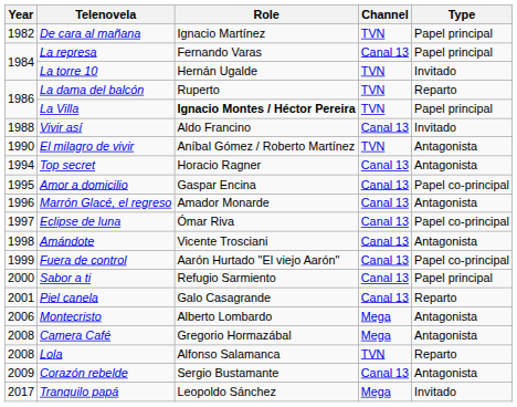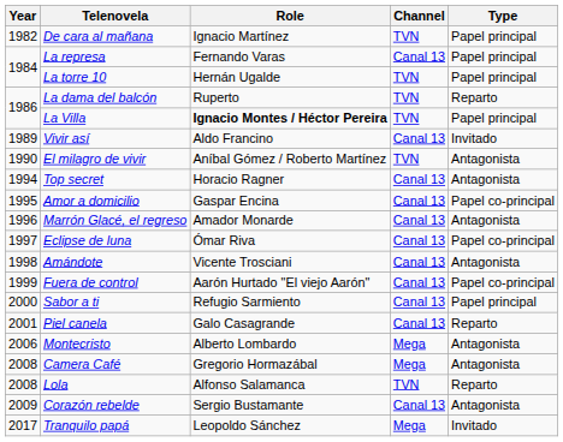 <table class="wikitable" style="font-size: 90%;">
 <tr>
 <th>Year</th>
 <th>Telenovela</th>
 <th>Role</th>
 <th>Channel</th>
 <th>Type</th>
 </tr>
 <tr>
 <td>1982</td>
 <td><em><a href='#'>De cara al mañana</a></em></td>
 <td>Ignacio Martínez</td>
 <td><a href='#'>TVN</a></td>
 <td>Papel principal</td>
 </tr>
 <tr>
 <td rowspan="2">1984</td>
 <td><em><a href='#'>La represa</a></em></td>
 <td>Fernando Varas</td>
 <td><a href='#'>Canal 13</a></td>
 <td>Papel principal</td>
 </tr>
 <tr>
 <td><em><a href='#'>La torre 10</a></em></td>
 <td>Hernán Ugalde</td>
 <td><a href='#'>TVN</a></td>
-<td>Invitado</td>
+<td>Papel principal</td>
 </tr>
 <tr>
 <td rowspan="2">1986</td>
 <td><em><a href='#'>La dama del balcón</a></em></td>
 <td>Ruperto</td>
 <td><a href='#'>TVN</a></td>
 <td>Reparto</td>
 </tr>
 <tr>
 <td><em><a href='#'>La Villa</a></em></td>
 <td><strong>Ignacio Montes / Héctor Pereira</strong></td>
 <td><a href='#'>TVN</a></td>
 <td>Papel principal</td>
 </tr>
 <tr>
-<td>1988</td>
+<td>1989</td>
 <td><em><a href='#'>Vivir así</a></em></td>
 <td>Aldo Francino</td>
 <td><a href='#'>Canal 13</a></td>
 <td>Invitado</td>
 </tr>
 <tr>
 <td>1990</td>
 <td><em><a href='#'>El milagro de vivir</a></em></td>
 <td>Aníbal Gómez / Roberto Martínez</td>
 <td><a href='#'>TVN</a></td>
 <td>Antagonista</td>
 </tr>
 <tr>
 <td>1994</td>
 <td><em><a href='#'>Top secret</a></em></td>
 <td>Horacio Ragner</td>
 <td><a href='#'>Canal 13</a></td>
 <td>Antagonista</td>
 </tr>
 <tr>
 <td>1995</td>
 <td><em><a href='#'>Amor a domicilio</a></em></td>
 <td>Gaspar Encina</td>
 <td><a href='#'>Canal 13</a></td>
 <td>Papel co-principal</td>
 </tr>
 <tr>
 <td>1996</td>
 <td><em><a href='#'>Marrón Glacé, el regreso</a></em></td>
 <td>Amador Monarde</td>
 <td><a href='#'>Canal 13</a></td>
 <td>Antagonista</td>
 </tr>
 <tr>
 <td>1997</td>
 <td><em><a href='#'>Eclipse de luna</a></em></td>
 <td>Ómar Riva</td>
 <td><a href='#'>Canal 13</a></td>
 <td>Papel co-principal</td>
 </tr>
 <tr>
 <td>1998</td>
 <td><em><a href='#'>Amándote</a></em></td>
 <td>Vicente Trosciani</td>
 <td><a href='#'>Canal 13</a></td>
 <td>Antagonista</td>
 </tr>
 <tr>
 <td>1999</td>
 <td><em><a href='#'>Fuera de control</a></em></td>
 <td>Aarón Hurtado "El viejo Aarón"</td>
 <td><a href='#'>Canal 13</a></td>
 <td>Papel co-principal</td>
 </tr>
 <tr>
 <td>2000</td>
 <td><em><a href='#'>Sabor a ti</a></em></td>
 <td>Refugio Sarmiento</td>
 <td><a href='#'>Canal 13</a></td>
 <td>Papel principal</td>
 </tr>
 <tr>
 <td>2001</td>
 <td><em><a href='#'>Piel canela</a></em></td>
 <td>Galo Casagrande</td>
 <td><a href='#'>Canal 13</a></td>
 <td>Reparto</td>
 </tr>
 <tr>
 <td>2006</td>
 <td><em><a href='#'>Montecristo</a></em></td>
 <td>Alberto Lombardo</td>
 <td><a href='#'>Mega</a></td>
 <td>Antagonista</td>
 </tr>
 <tr>
 <td>2008</td>
 <td><em><a href='#'>Camera Café</a></em></td>
 <td>Gregorio Hormazábal</td>
 <td><a href='#'>Mega</a></td>
 <td>Antagonista</td>
 </tr>
 <tr>
 <td>2008</td>
 <td><em><a href='#'>Lola</a></em></td>
 <td>Alfonso Salamanca</td>
 <td><a href='#'>TVN</a></td>
 <td>Reparto</td>
 </tr>
 <tr>
 <td>2009</td>
 <td><em><a href='#'>Corazón rebelde</a></em></td>
 <td>Sergio Bustamante</td>
 <td><a href='#'>Canal 13</a></td>
 <td>Antagonista</td>
 </tr>
 <tr>
 <td>2017</td>
 <td><em><a href='#'>Tranquilo papá</a></em></td>
 <td>Leopoldo Sánchez</td>
 <td><a href='#'>Mega</a></td>
 <td>Invitado</td>
 </tr>
 </table>
